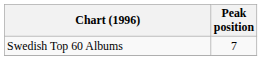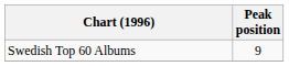 <table class="wikitable sortable" border="1">
 <tr>
 <th scope="col" style="width:17em;">Chart (1996)</th>
 <th scope="col">Peak<br>position</th>
 </tr>
 <tr>
 <td>Swedish Top 60 Albums</td>
-<td style="text-align:center;">7</td>
+<td style="text-align:center;">9</td>
 </tr>
 <tr>
 </tr>
 </table>
